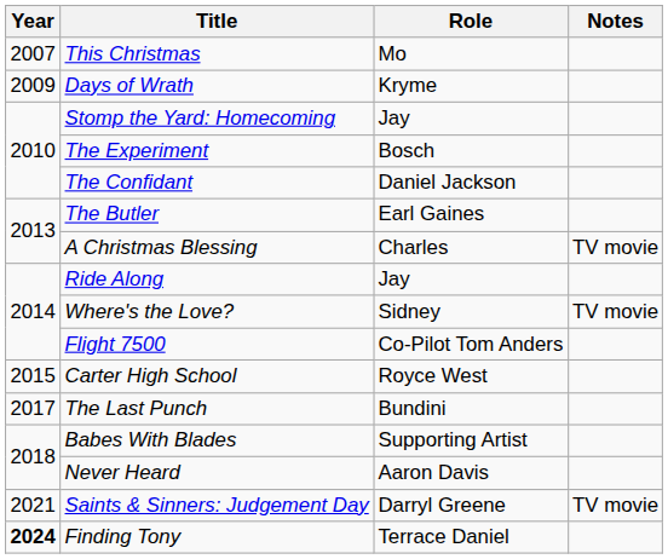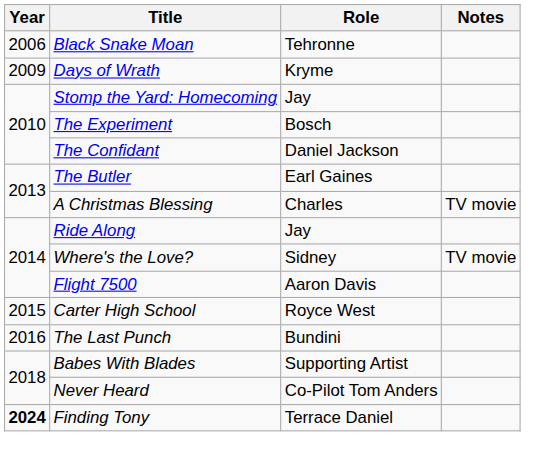 <table class="wikitable sortable">
 <tr>
 <th>Year</th>
 <th>Title</th>
 <th>Role</th>
 <th>Notes</th>
 </tr>
 <tr>
-<td>2007</td>
-<td><em><a href='#'>This Christmas</a></em></td>
-<td>Mo</td>
+<td>2006</td>
+<td><em><a href='#'>Black Snake Moan</a></em></td>
+<td>Tehronne</td>
 <td></td>
 </tr>
 <tr>
 <td>2009</td>
 <td><em><a href='#'>Days of Wrath</a></em></td>
 <td>Kryme</td>
 <td></td>
 </tr>
 <tr>
 <td rowspan=3>2010</td>
 <td><em><a href='#'>Stomp the Yard: Homecoming</a></em></td>
 <td>Jay</td>
 <td></td>
 </tr>
 <tr>
 <td><em><a href='#'>The Experiment</a></em></td>
 <td>Bosch</td>
 <td></td>
 </tr>
 <tr>
 <td><em><a href='#'>The Confidant</a></em></td>
 <td>Daniel Jackson</td>
 <td></td>
 </tr>
 <tr>
 <td rowspan=2>2013</td>
 <td><em><a href='#'>The Butler</a></em></td>
 <td>Earl Gaines</td>
 <td></td>
 </tr>
 <tr>
 <td><em>A Christmas Blessing</em></td>
 <td>Charles</td>
 <td>TV movie</td>
 </tr>
 <tr>
 <td rowspan=3>2014</td>
 <td><em><a href='#'>Ride Along</a></em></td>
 <td>Jay</td>
 <td></td>
 </tr>
 <tr>
 <td><em>Where's the Love?</em></td>
 <td>Sidney</td>
 <td>TV movie</td>
 </tr>
 <tr>
 <td><em><a href='#'>Flight 7500</a></em></td>
-<td>Co-Pilot Tom Anders</td>
+<td>Aaron Davis</td>
 <td></td>
 </tr>
 <tr>
 <td>2015</td>
 <td><em>Carter High School</em></td>
 <td>Royce West</td>
 <td></td>
 </tr>
 <tr>
-<td>2017</td>
+<td>2016</td>
 <td><em>The Last Punch</em></td>
 <td>Bundini</td>
 <td></td>
 </tr>
 <tr>
 <td rowspan=2>2018</td>
 <td><em>Babes With Blades</em></td>
 <td>Supporting Artist</td>
 <td></td>
 </tr>
 <tr>
 <td><em>Never Heard</em></td>
-<td>Aaron Davis</td>
+<td>Co-Pilot Tom Anders</td>
 <td></td>
-</tr>
-<tr>
-<td>2021</td>
-<td><em><a href='#'>Saints & Sinners: Judgement Day</a></em></td>
-<td>Darryl Greene</td>
-<td>TV movie</td>
 </tr>
 <tr>
 <td><strong>2024</strong></td>
 <td><em>Finding Tony</em></td>
 <td>Terrace Daniel</td>
 <td></td>
 </tr>
 </table>
